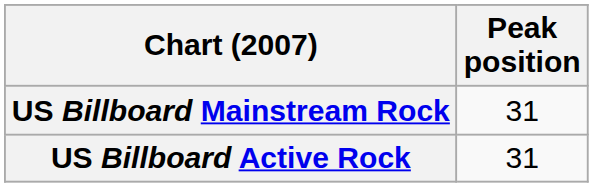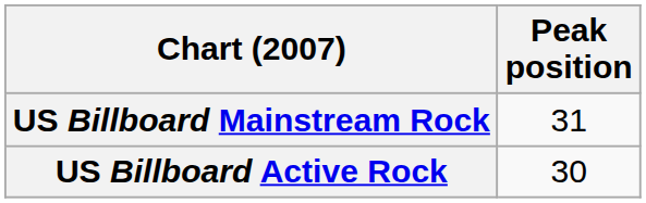 <table class="wikitable sortable plainrowheaders" style="text-align:center">
 <tr>
 <th scope="col">Chart (2007)</th>
 <th scope="col">Peak<br>position</th>
 </tr>
 <tr>
 <th scope="row">US <em>Billboard</em> <a href='#'>Mainstream Rock</a></th>
 <td>31</td>
 </tr>
 <tr>
 <th scope="row">US <em>Billboard</em> <a href='#'>Active Rock</a></th>
-<td>31</td>
+<td>30</td>
 </tr>
 </table>
